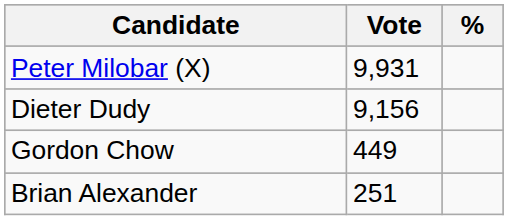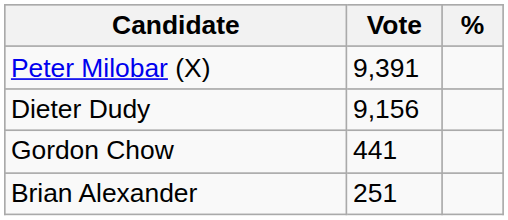 <table class="wikitable">
 <tr>
 <th bgcolor="#DDDDFF" width="200px">Candidate</th>
 <th bgcolor="#DDDDFF" width="50px">Vote</th>
 <th bgcolor="#DDDDFF" width="30px">%</th>
 </tr>
 <tr>
 <td><a href='#'>Peter Milobar</a> (X)</td>
-<td>9,931</td>
+<td>9,391</td>
 <td></td>
 </tr>
 <tr>
 <td>Dieter Dudy</td>
 <td>9,156</td>
 <td></td>
 </tr>
 <tr>
 <td>Gordon Chow</td>
-<td>449</td>
+<td>441</td>
 <td></td>
 </tr>
 <tr>
 <td>Brian Alexander</td>
 <td>251</td>
 <td></td>
 </tr>
 </table>
